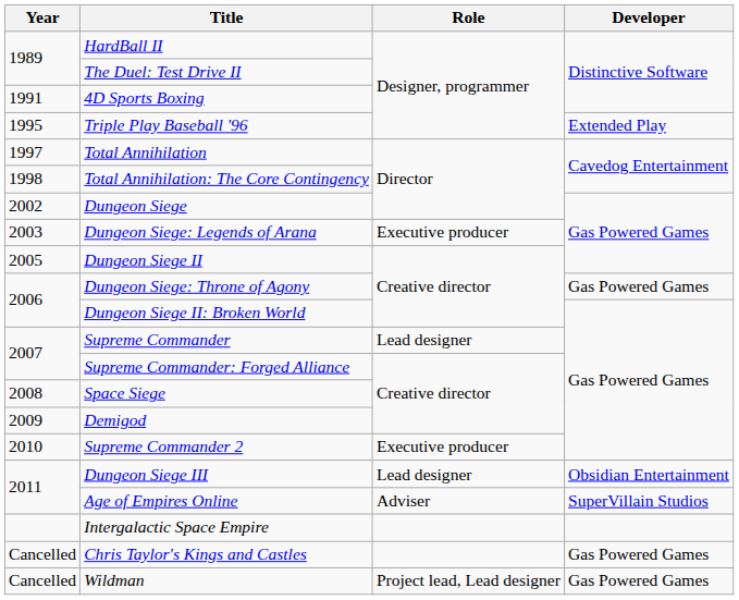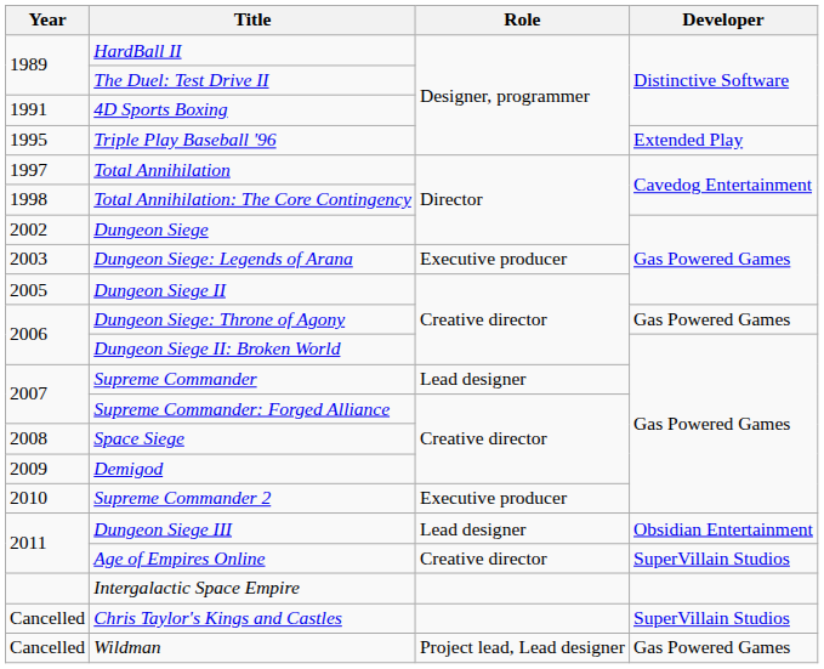 <table class="wikitable sortable">
 <tr>
 <th>Year</th>
 <th>Title</th>
 <th>Role</th>
 <th>Developer</th>
 </tr>
 <tr>
 <td rowspan=2>1989</td>
 <td><em><a href='#'>HardBall II</a></em></td>
 <td rowspan=4>Designer, programmer</td>
 <td rowspan=3><a href='#'>Distinctive Software</a></td>
 </tr>
 <tr>
 <td><em><a href='#'>The Duel: Test Drive II</a></em></td>
 </tr>
 <tr>
 <td>1991</td>
 <td><em><a href='#'>4D Sports Boxing</a></em></td>
 </tr>
 <tr>
 <td>1995</td>
 <td><em><a href='#'>Triple Play Baseball '96</a></em></td>
 <td><a href='#'>Extended Play</a></td>
 </tr>
 <tr>
 <td>1997</td>
 <td><em><a href='#'>Total Annihilation</a></em></td>
 <td rowspan=3>Director</td>
 <td rowspan=2><a href='#'>Cavedog Entertainment</a></td>
 </tr>
 <tr>
 <td>1998</td>
 <td><em><a href='#'>Total Annihilation: The Core Contingency</a></em></td>
 </tr>
 <tr>
 <td>2002</td>
 <td><em><a href='#'>Dungeon Siege</a></em></td>
 <td rowspan=3><a href='#'>Gas Powered Games</a></td>
 </tr>
 <tr>
 <td>2003</td>
 <td><em><a href='#'>Dungeon Siege: Legends of Arana</a></em></td>
 <td>Executive producer</td>
 </tr>
 <tr>
 <td>2005</td>
 <td><em><a href='#'>Dungeon Siege II</a></em></td>
 <td rowspan=3>Creative director</td>
 </tr>
 <tr>
 <td rowspan=2>2006</td>
 <td><em><a href='#'>Dungeon Siege: Throne of Agony</a></em></td>
 <td>Gas Powered Games</td>
 </tr>
 <tr>
 <td><em><a href='#'>Dungeon Siege II: Broken World</a></em></td>
 <td rowspan=6>Gas Powered Games</td>
 </tr>
 <tr>
 <td rowspan=2>2007</td>
 <td><em><a href='#'>Supreme Commander</a></em></td>
 <td>Lead designer</td>
 </tr>
 <tr>
 <td><em><a href='#'>Supreme Commander: Forged Alliance</a></em></td>
 <td rowspan=3>Creative director</td>
 </tr>
 <tr>
 <td>2008</td>
 <td><em><a href='#'>Space Siege</a></em></td>
 </tr>
 <tr>
 <td>2009</td>
 <td><em><a href='#'>Demigod</a></em></td>
 </tr>
 <tr>
 <td>2010</td>
 <td><em><a href='#'>Supreme Commander 2</a></em></td>
 <td>Executive producer</td>
 </tr>
 <tr>
 <td rowspan=2>2011</td>
 <td><em><a href='#'>Dungeon Siege III</a></em></td>
 <td>Lead designer</td>
 <td><a href='#'>Obsidian Entertainment</a></td>
 </tr>
 <tr>
 <td><em><a href='#'>Age of Empires Online</a></em></td>
-<td>Adviser</td>
+<td>Creative director</td>
 <td><a href='#'>SuperVillain Studios</a></td>
 </tr>
 <tr>
 <td></td>
 <td><em>Intergalactic Space Empire</em></td>
 <td></td>
 <td></td>
 </tr>
 <tr>
 <td>Cancelled</td>
 <td><em><a href='#'>Chris Taylor's Kings and Castles</a></em></td>
 <td></td>
-<td>Gas Powered Games</td>
+<td><a href='#'>SuperVillain Studios</a></td>
 </tr>
 <tr>
 <td>Cancelled</td>
 <td><em>Wildman</em></td>
 <td>Project lead, Lead designer</td>
 <td>Gas Powered Games</td>
 </tr>
 </table>
